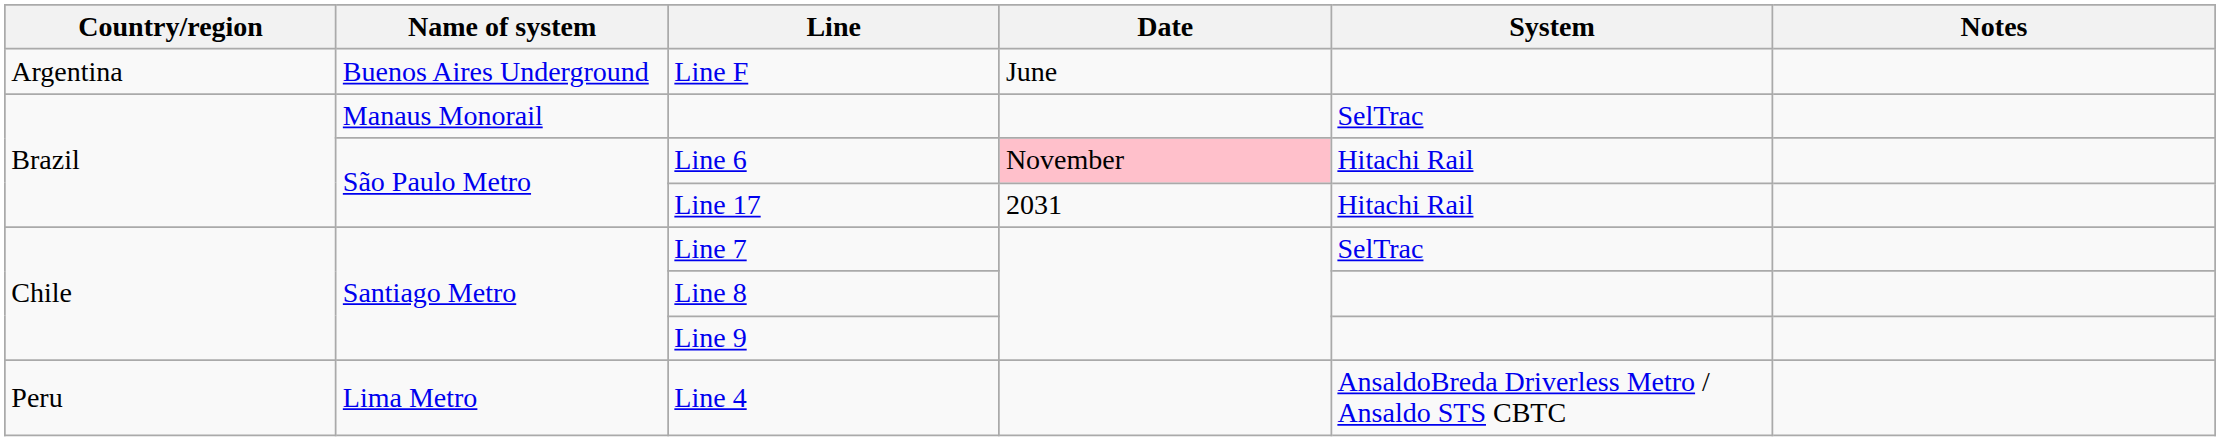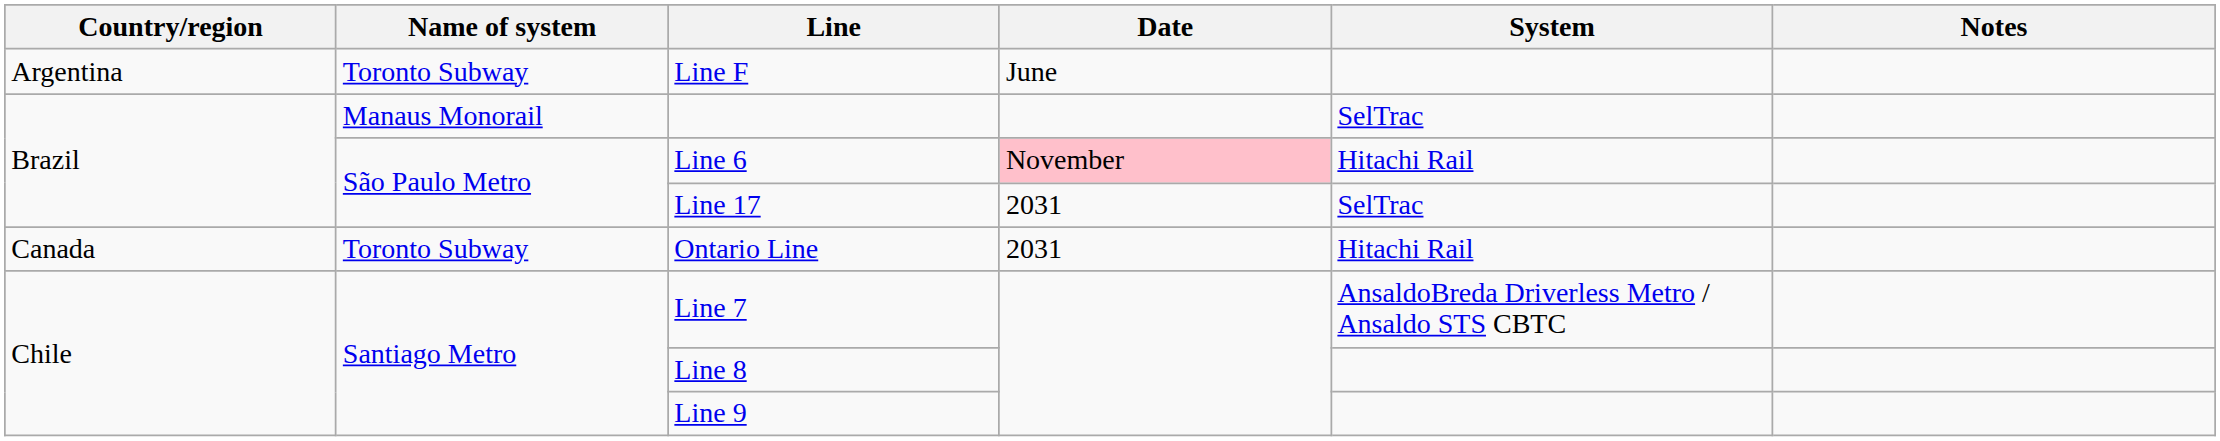 <table class="wikitable sortable" style="width:100%">
 <tr>
 <th style="width:15%">Country/region</th>
 <th style="width:15%">Name of system</th>
 <th style="width:15%">Line</th>
 <th style="width:15%">Date</th>
 <th style="width:20%">System</th>
 <th style="width:20%">Notes</th>
 </tr>
 <tr>
 <td>Argentina</td>
-<td><a href='#'>Buenos Aires Underground</a></td>
+<td><a href='#'>Toronto Subway</a></td>
 <td><a href='#'>Line F</a></td>
 <td>June </td>
 <td></td>
 <td></td>
 </tr>
 <tr>
 <td rowspan="3">Brazil</td>
 <td><a href='#'>Manaus Monorail</a></td>
 <td></td>
 <td></td>
 <td><a href='#'>SelTrac</a></td>
 <td></td>
 </tr>
 <tr>
 <td rowspan="2"><a href='#'>São Paulo Metro</a></td>
 <td><a href='#'>Line 6</a></td>
 <td style="background: pink;">November </td>
 <td><a href='#'>Hitachi Rail</a></td>
 <td></td>
 </tr>
 <tr>
 <td><a href='#'>Line 17</a></td>
 <td>2031</td>
+<td><a href='#'>SelTrac</a></td>
+<td></td>
+</tr>
+<tr>
+<td>Canada</td>
+<td><a href='#'>Toronto Subway</a></td>
+<td><a href='#'>Ontario Line</a></td>
+<td>2031</td>
 <td><a href='#'>Hitachi Rail</a></td>
 <td></td>
 </tr>
 <tr>
 <td rowspan="3">Chile</td>
 <td rowspan="3"><a href='#'>Santiago Metro</a></td>
 <td><a href='#'>Line 7</a></td>
 <td rowspan="3"></td>
-<td><a href='#'>SelTrac</a></td>
+<td><a href='#'>AnsaldoBreda Driverless Metro</a> / <a href='#'>Ansaldo STS</a> CBTC</td>
 <td></td>
 </tr>
 <tr>
 <td><a href='#'>Line 8</a></td>
 <td></td>
 <td></td>
 </tr>
 <tr>
 <td><a href='#'>Line 9</a></td>
 <td></td>
 <td></td>
 </tr>
-<tr>
-<td>Peru</td>
-<td rowspan="1"><a href='#'>Lima Metro</a></td>
-<td><a href='#'>Line 4</a></td>
-<td></td>
-<td><a href='#'>AnsaldoBreda Driverless Metro</a> / <a href='#'>Ansaldo STS</a> CBTC</td>
-<td></td>
-</tr>
 </table>
